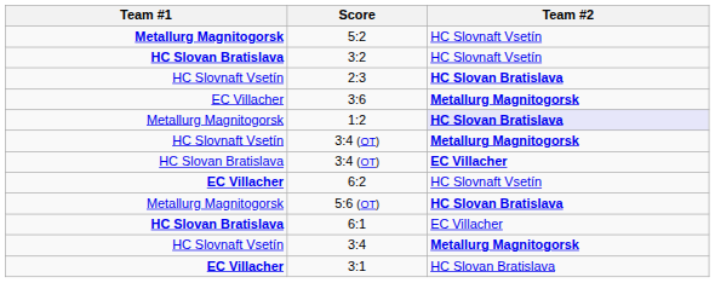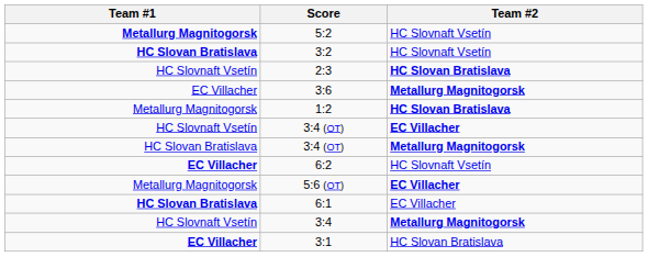 <table class="wikitable" style="text-align: center;">
 <tr>
 <th width=22%>Team #1</th>
 <th width=11%>Score</th>
 <th width=22%>Team #2</th>
 </tr>
 <tr>
 <td style="text-align: right;"><strong><a href='#'>Metallurg Magnitogorsk</a></strong> </td>
 <td>5:2</td>
 <td style="text-align: left;"> <a href='#'>HC Slovnaft Vsetín</a></td>
 </tr>
 <tr>
 <td style="text-align: right;"><strong><a href='#'>HC Slovan Bratislava</a></strong> </td>
 <td>3:2</td>
 <td style="text-align: left;"> <a href='#'>HC Slovnaft Vsetín</a></td>
 </tr>
 <tr>
 <td style="text-align: right;"><a href='#'>HC Slovnaft Vsetín</a> </td>
 <td>2:3</td>
 <td style="text-align: left;"> <strong><a href='#'>HC Slovan Bratislava</a></strong></td>
 </tr>
 <tr>
 <td style="text-align: right;"><a href='#'>EC Villacher</a> </td>
 <td>3:6</td>
 <td style="text-align: left;"> <strong><a href='#'>Metallurg Magnitogorsk</a></strong></td>
 </tr>
 <tr>
 <td style="text-align: right;"><a href='#'>Metallurg Magnitogorsk</a> </td>
 <td>1:2</td>
-<td style="background: lavender; text-align: left;"> <strong><a href='#'>HC Slovan Bratislava</a></strong></td>
+<td style="text-align: left;"> <strong><a href='#'>HC Slovan Bratislava</a></strong></td>
 </tr>
 <tr>
 <td style="text-align: right;"><a href='#'>HC Slovnaft Vsetín</a> </td>
 <td>3:4 <small>(<a href='#'>OT</a>)</small></td>
-<td style="text-align: left;"> <strong><a href='#'>Metallurg Magnitogorsk</a></strong></td>
+<td style="text-align: left;"> <strong><a href='#'>EC Villacher</a></strong></td>
 </tr>
 <tr>
 <td style="text-align: right;"><a href='#'>HC Slovan Bratislava</a> </td>
 <td>3:4 <small>(<a href='#'>OT</a>)</small></td>
-<td style="text-align: left;"> <strong><a href='#'>EC Villacher</a></strong></td>
+<td style="text-align: left;"> <strong><a href='#'>Metallurg Magnitogorsk</a></strong></td>
 </tr>
 <tr>
 <td style="text-align: right;"><strong><a href='#'>EC Villacher</a></strong> </td>
 <td>6:2</td>
 <td style="text-align: left;"> <a href='#'>HC Slovnaft Vsetín</a></td>
 </tr>
 <tr>
 <td style="text-align: right;"><a href='#'>Metallurg Magnitogorsk</a> </td>
 <td>5:6 <small>(<a href='#'>OT</a>)</small></td>
-<td style="text-align: left;"> <strong><a href='#'>HC Slovan Bratislava</a></strong></td>
+<td style="text-align: left;"> <strong><a href='#'>EC Villacher</a></strong></td>
 </tr>
 <tr>
 <td style="text-align: right;"><strong><a href='#'>HC Slovan Bratislava</a></strong> </td>
 <td>6:1</td>
 <td style="text-align: left;"> <a href='#'>EC Villacher</a></td>
 </tr>
 <tr>
 <td style="text-align: right;"><a href='#'>HC Slovnaft Vsetín</a> </td>
 <td>3:4</td>
 <td style="text-align: left;"> <strong><a href='#'>Metallurg Magnitogorsk</a></strong></td>
 </tr>
 <tr>
 <td style="text-align: right;"><strong><a href='#'>EC Villacher</a></strong> </td>
 <td>3:1</td>
 <td style="text-align: left;"> <a href='#'>HC Slovan Bratislava</a></td>
 </tr>
 </table>
